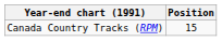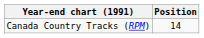 <table class="wikitable sortable">
 <tr>
 <th scope="col">Year-end chart (1991)</th>
 <th scope="col">Position</th>
 </tr>
 <tr>
 <td>Canada Country Tracks (<em><a href='#'>RPM</a></em>)</td>
-<td align="center">15</td>
+<td align="center">14</td>
 </tr>
 </table>
